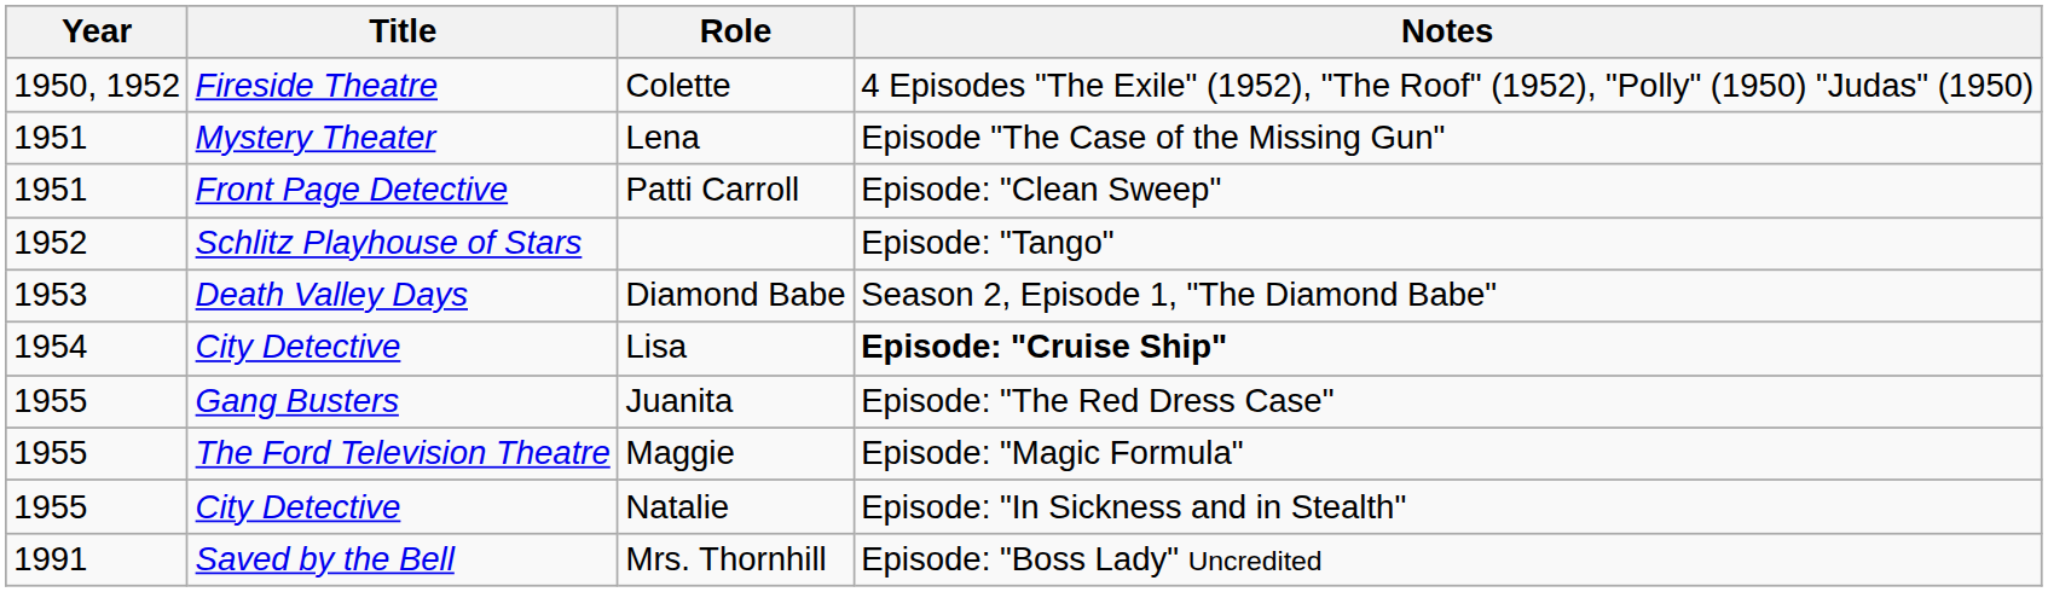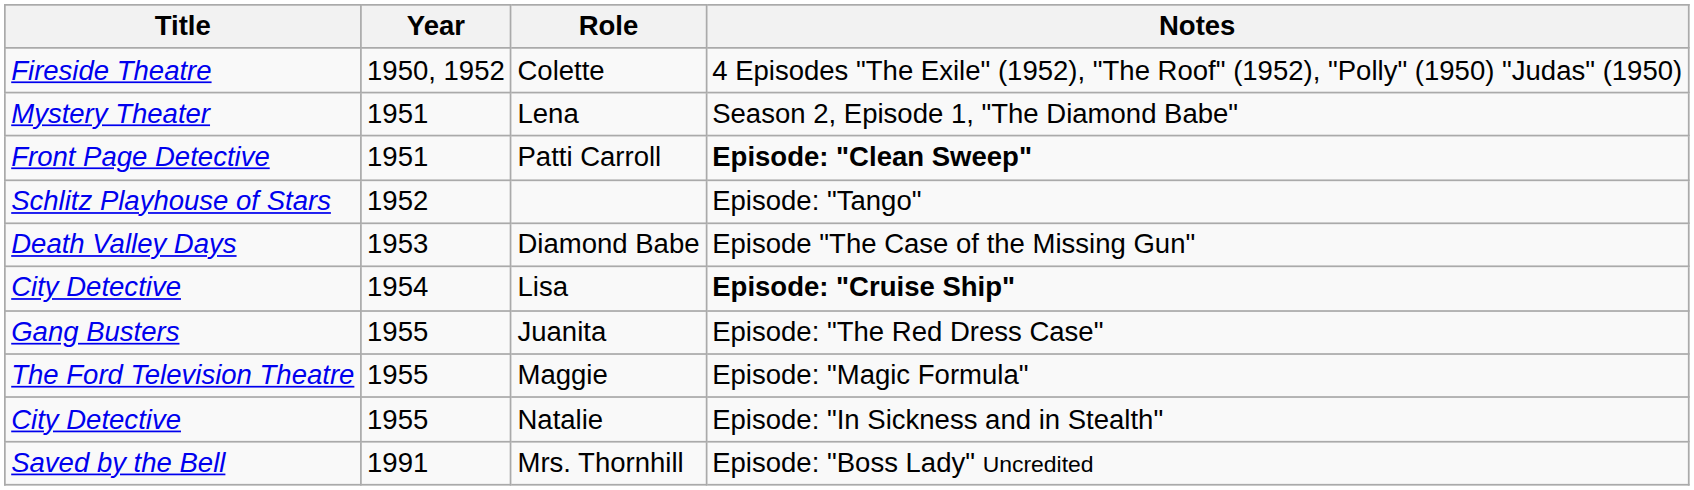 <table class="wikitable plainrowheaders sortable">
 <tr>
+<th>Title</th>
 <th>Year</th>
-<th>Title</th>
 <th>Role</th>
 <th>Notes</th>
 </tr>
 <tr>
+<td><em><a href='#'>Fireside Theatre</a></em></td>
 <td>1950, 1952</td>
-<td><em><a href='#'>Fireside Theatre</a></em></td>
 <td>Colette</td>
 <td>4 Episodes "The Exile" (1952), "The Roof" (1952), "Polly" (1950) "Judas" (1950)</td>
 </tr>
 <tr>
+<td><em><a href='#'>Mystery Theater</a></em></td>
 <td>1951</td>
-<td><em><a href='#'>Mystery Theater</a></em></td>
 <td>Lena</td>
-<td>Episode  "The Case of the Missing Gun"</td>
+<td>Season 2, Episode 1, "The Diamond Babe"</td>
 </tr>
 <tr>
+<td><em><a href='#'>Front Page Detective</a></em></td>
 <td>1951</td>
-<td><em><a href='#'>Front Page Detective</a></em></td>
 <td>Patti Carroll</td>
-<td>Episode: "Clean Sweep"</td>
+<td><strong>Episode: "Clean Sweep"</strong></td>
 </tr>
 <tr>
+<td><em><a href='#'>Schlitz Playhouse of Stars</a></em></td>
 <td>1952</td>
-<td><em><a href='#'>Schlitz Playhouse of Stars</a></em></td>
 <td></td>
 <td>Episode: "Tango"</td>
 </tr>
 <tr>
+<td><em><a href='#'>Death Valley Days</a></em></td>
 <td>1953</td>
-<td><em><a href='#'>Death Valley Days</a></em></td>
 <td>Diamond Babe</td>
-<td>Season 2, Episode 1, "The Diamond Babe"</td>
+<td>Episode  "The Case of the Missing Gun"</td>
 </tr>
 <tr>
+<td><em><a href='#'>City Detective</a></em></td>
 <td>1954</td>
-<td><em><a href='#'>City Detective</a></em></td>
 <td>Lisa</td>
 <td><strong>Episode: "Cruise Ship"</strong></td>
 </tr>
 <tr>
+<td><em><a href='#'>Gang Busters</a></em></td>
 <td>1955</td>
-<td><em><a href='#'>Gang Busters</a></em></td>
 <td>Juanita</td>
 <td>Episode: "The Red Dress Case"</td>
 </tr>
 <tr>
+<td><em><a href='#'>The Ford Television Theatre</a></em></td>
 <td>1955</td>
-<td><em><a href='#'>The Ford Television Theatre</a></em></td>
 <td>Maggie</td>
 <td>Episode: "Magic Formula"</td>
 </tr>
 <tr>
+<td><em><a href='#'>City Detective</a></em></td>
 <td>1955</td>
-<td><em><a href='#'>City Detective</a></em></td>
 <td>Natalie</td>
 <td>Episode: "In Sickness and in Stealth"</td>
 </tr>
 <tr>
+<td><em><a href='#'>Saved by the Bell</a></em></td>
 <td>1991</td>
-<td><em><a href='#'>Saved by the Bell</a></em></td>
 <td>Mrs. Thornhill</td>
 <td>Episode: "Boss Lady" <small>Uncredited</small></td>
 </tr>
 </table>
